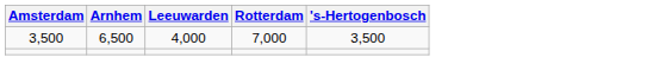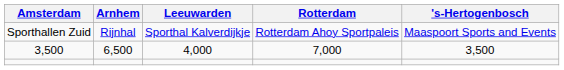 <table class="wikitable" style="text-align:center">
 <tr>
 <th><a href='#'>Amsterdam</a></th>
 <th><a href='#'>Arnhem</a></th>
 <th><a href='#'>Leeuwarden</a></th>
 <th><a href='#'>Rotterdam</a></th>
 <th><a href='#'>'s-Hertogenbosch</a></th>
+</tr>
+<tr>
+<td>Sporthallen Zuid</td>
+<td><a href='#'>Rijnhal</a></td>
+<td><a href='#'>Sporthal Kalverdijkje</a></td>
+<td><a href='#'>Rotterdam Ahoy Sportpaleis</a></td>
+<td><a href='#'>Maaspoort Sports and Events</a></td>
 </tr>
 <tr>
 <td>3,500</td>
 <td>6,500</td>
 <td>4,000</td>
 <td>7,000</td>
 <td>3,500</td>
 </tr>
 <tr>
 <td></td>
 <td></td>
 <td></td>
 <td></td>
 <td></td>
 </tr>
 </table>
